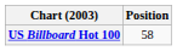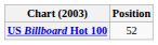 <table class="wikitable plainrowheaders" style="text-align:center">
 <tr>
 <th>Chart (2003)</th>
 <th>Position</th>
 </tr>
 <tr>
 <th scope="row"><a href='#'>US <em>Billboard</em> Hot 100</a></th>
-<td>58</td>
+<td>52</td>
 </tr>
 </table>
